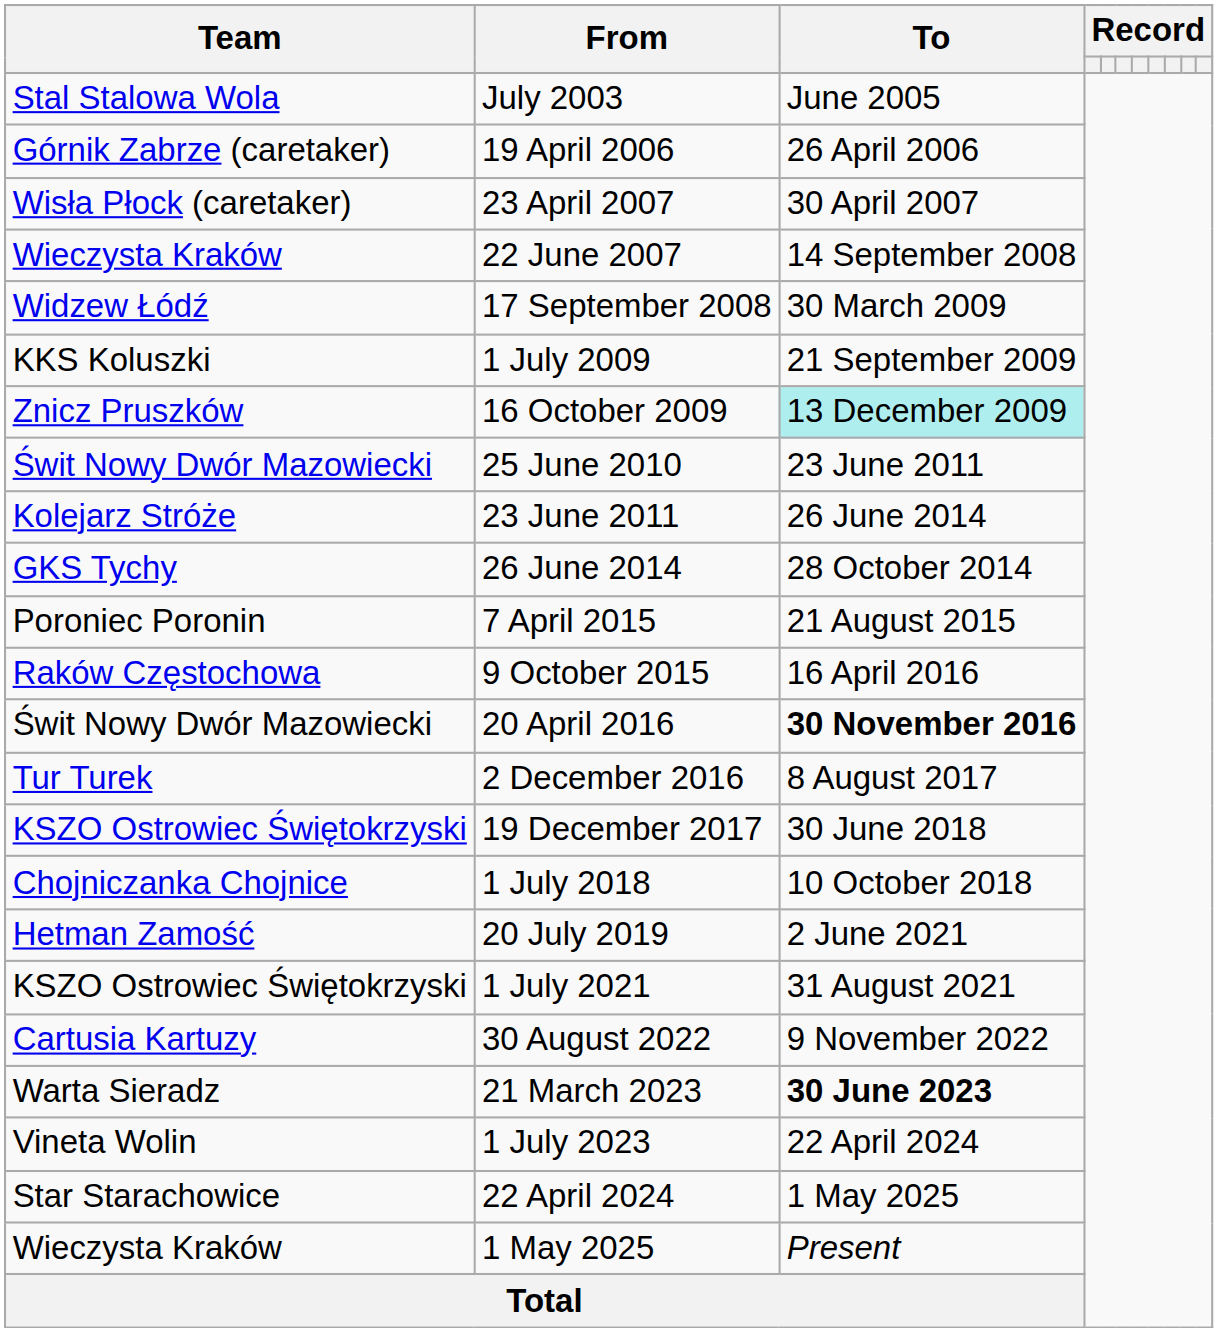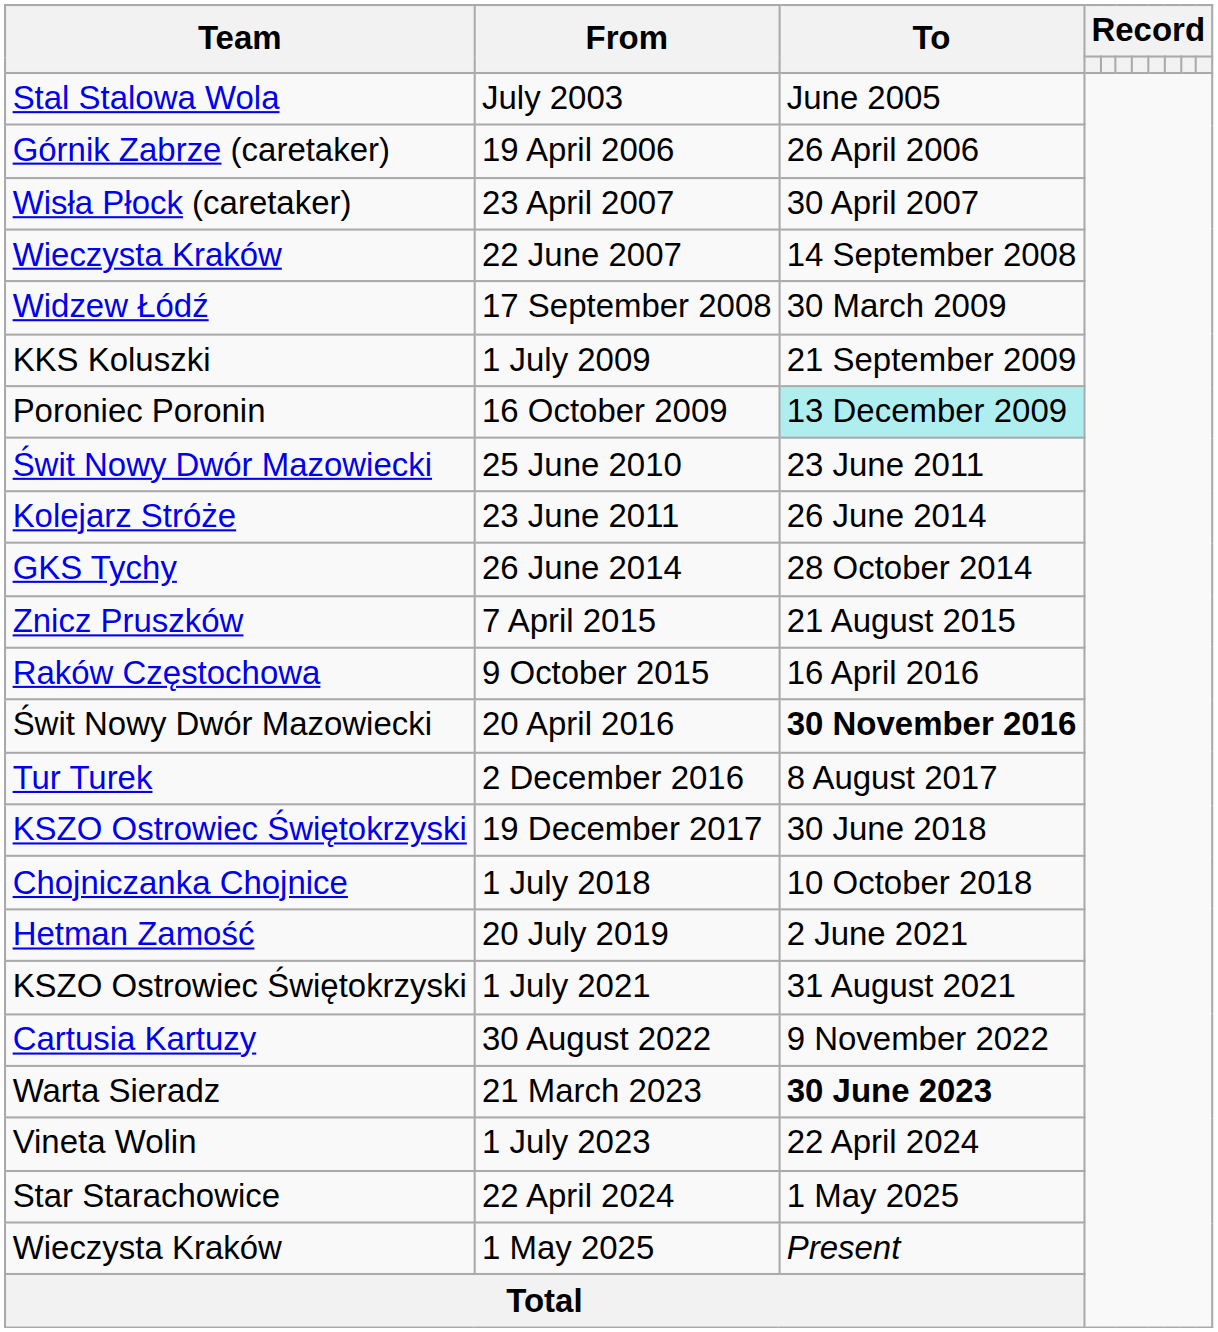 <table class="wikitable" style="text-align: center;">
 <tr>
 <th rowspan="2">Team</th>
 <th rowspan="2">From</th>
 <th rowspan="2">To</th>
 <th colspan="8">Record</th>
 </tr>
 <tr>
 <th></th>
 <th></th>
 <th></th>
 <th></th>
 <th></th>
 <th></th>
 <th></th>
 <th></th>
 </tr>
 <tr>
 <td align=left><a href='#'>Stal Stalowa Wola</a></td>
 <td align=left>July 2003</td>
 <td align=left>June 2005<br></td>
 </tr>
 <tr>
 <td align=left><a href='#'>Górnik Zabrze</a> (caretaker)</td>
 <td align=left>19 April 2006</td>
 <td align=left>26 April 2006<br></td>
 </tr>
 <tr>
 <td align=left><a href='#'>Wisła Płock</a> (caretaker)</td>
 <td align=left>23 April 2007</td>
 <td align=left>30 April 2007<br></td>
 </tr>
 <tr>
 <td align=left><a href='#'>Wieczysta Kraków</a></td>
 <td align=left>22 June 2007</td>
 <td align=left>14 September 2008<br></td>
 </tr>
 <tr>
 <td align=left><a href='#'>Widzew Łódź</a></td>
 <td align=left>17 September 2008</td>
 <td align=left>30 March 2009<br></td>
 </tr>
 <tr>
 <td align=left>KKS Koluszki</td>
 <td align=left>1 July 2009</td>
 <td align=left>21 September 2009<br></td>
 </tr>
 <tr>
-<td align=left><a href='#'>Znicz Pruszków</a></td>
+<td align=left>Poroniec Poronin</td>
 <td align=left>16 October 2009</td>
 <td align=left style="background: paleturquoise;">13 December 2009<br></td>
 </tr>
 <tr>
 <td align=left><a href='#'>Świt Nowy Dwór Mazowiecki</a></td>
 <td align=left>25 June 2010</td>
 <td align=left>23 June 2011<br></td>
 </tr>
 <tr>
 <td align=left><a href='#'>Kolejarz Stróże</a></td>
 <td align=left>23 June 2011</td>
 <td align=left>26 June 2014<br></td>
 </tr>
 <tr>
 <td align=left><a href='#'>GKS Tychy</a></td>
 <td align=left>26 June 2014</td>
 <td align=left>28 October 2014<br></td>
 </tr>
 <tr>
-<td align=left>Poroniec Poronin</td>
+<td align=left><a href='#'>Znicz Pruszków</a></td>
 <td align=left>7 April 2015</td>
 <td align=left>21 August 2015<br></td>
 </tr>
 <tr>
 <td align=left><a href='#'>Raków Częstochowa</a></td>
 <td align=left>9 October 2015</td>
 <td align=left>16 April 2016<br></td>
 </tr>
 <tr>
 <td align=left>Świt Nowy Dwór Mazowiecki</td>
 <td align=left>20 April 2016</td>
 <td align=left><strong>30 November 2016<br></strong></td>
 </tr>
 <tr>
 <td align=left><a href='#'>Tur Turek</a></td>
 <td align=left>2 December 2016</td>
 <td align=left>8 August 2017<br></td>
 </tr>
 <tr>
 <td align=left><a href='#'>KSZO Ostrowiec Świętokrzyski</a></td>
 <td align=left>19 December 2017</td>
 <td align=left>30 June 2018<br></td>
 </tr>
 <tr>
 <td align=left><a href='#'>Chojniczanka Chojnice</a></td>
 <td align=left>1 July 2018</td>
 <td align=left>10 October 2018<br></td>
 </tr>
 <tr>
 <td align=left><a href='#'>Hetman Zamość</a></td>
 <td align=left>20 July 2019</td>
 <td align=left>2 June 2021<br></td>
 </tr>
 <tr>
 <td align=left>KSZO Ostrowiec Świętokrzyski</td>
 <td align=left>1 July 2021</td>
 <td align=left>31 August 2021<br></td>
 </tr>
 <tr>
 <td align=left><a href='#'>Cartusia Kartuzy</a></td>
 <td align=left>30 August 2022</td>
 <td align=left>9 November 2022<br></td>
 </tr>
 <tr>
 <td align=left>Warta Sieradz</td>
 <td align=left>21 March 2023</td>
 <td align=left><strong>30 June 2023<br></strong></td>
 </tr>
 <tr>
 <td align=left>Vineta Wolin</td>
 <td align=left>1 July 2023</td>
 <td align=left>22 April 2024<br></td>
 </tr>
 <tr>
 <td align=left>Star Starachowice</td>
 <td align=left>22 April 2024</td>
 <td align=left>1 May 2025<br></td>
 </tr>
 <tr>
 <td align=left>Wieczysta Kraków</td>
 <td align=left>1 May 2025</td>
 <td align=left><em>Present</em><br></td>
 </tr>
 <tr>
 <th colspan="3">Total<br></th>
 </tr>
 </table>
